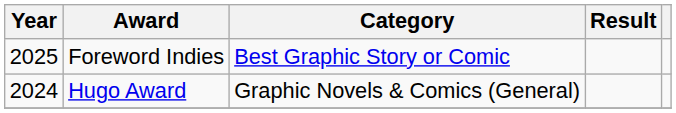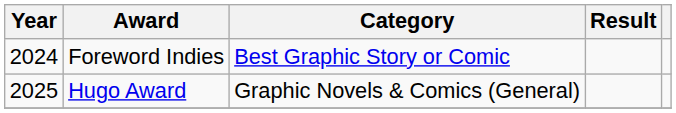 <table class="wikitable sortable">
 <tr>
 <th>Year</th>
 <th>Award</th>
 <th>Category</th>
 <th>Result</th>
 <th class="unsortable"></th>
 </tr>
 <tr>
-<td>2025</td>
+<td>2024</td>
 <td>Foreword Indies</td>
 <td><a href='#'>Best Graphic Story or Comic</a></td>
 <td></td>
 <td></td>
 </tr>
 <tr>
-<td>2024</td>
+<td>2025</td>
 <td><a href='#'>Hugo Award</a></td>
 <td>Graphic Novels & Comics (General)</td>
 <td></td>
 <td></td>
 </tr>
 <tr>
 </tr>
 </table>
